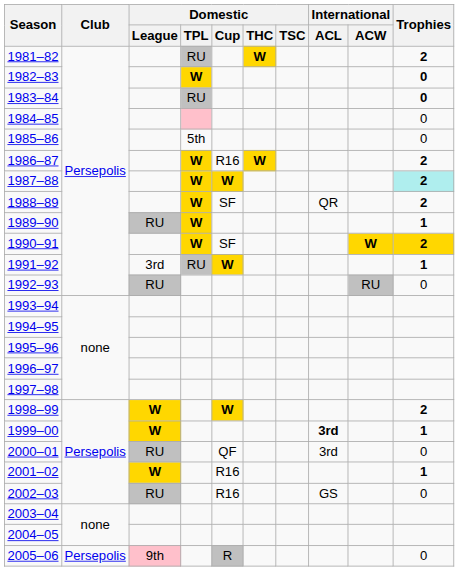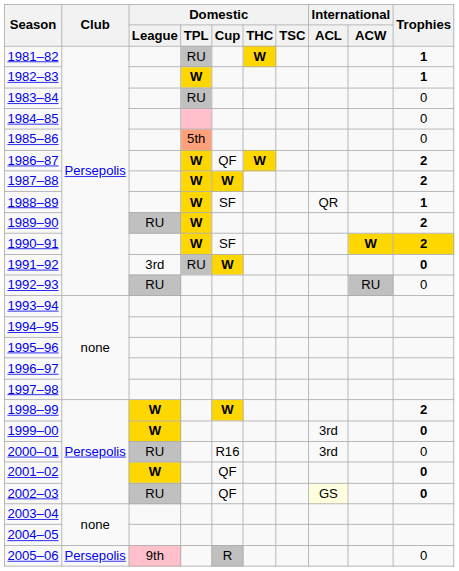 <table class="wikitable" style="text-align:center;">
 <tr style="background:#f0f6ff;">
 <th rowspan=2>Season</th>
 <th rowspan=2>Club</th>
 <th colspan=5>Domestic</th>
 <th colspan=2>International</th>
 <th rowspan=2>Trophies</th>
 </tr>
 <tr>
 <th>League</th>
 <th>TPL</th>
 <th>Cup</th>
 <th>THC</th>
 <th>TSC</th>
 <th>ACL</th>
 <th>ACW</th>
 </tr>
 <tr>
 <td><a href='#'>1981–82</a></td>
 <td rowspan=12><a href='#'>Persepolis</a></td>
 <td></td>
 <td style="background:silver;">RU</td>
 <td></td>
 <td bgcolor=gold><strong>W</strong></td>
 <td></td>
 <td></td>
 <td></td>
-<td><strong>2</strong></td>
+<td><strong>1</strong></td>
 </tr>
 <tr>
 <td><a href='#'>1982–83</a></td>
 <td></td>
 <td bgcolor=gold><strong>W</strong></td>
 <td></td>
 <td></td>
 <td></td>
 <td></td>
 <td></td>
-<td><strong>0</strong></td>
+<td><strong>1</strong></td>
 </tr>
 <tr>
 <td><a href='#'>1983–84</a></td>
 <td></td>
 <td style="background:silver;">RU</td>
 <td></td>
 <td></td>
 <td></td>
 <td></td>
 <td></td>
-<td><strong>0</strong></td>
+<td>0</td>
 </tr>
 <tr>
 <td><a href='#'>1984–85</a></td>
 <td></td>
 <td bgcolor=pink></td>
 <td></td>
 <td></td>
 <td></td>
 <td></td>
 <td></td>
 <td>0</td>
 </tr>
 <tr>
 <td><a href='#'>1985–86</a></td>
 <td></td>
-<td>5th</td>
+<td style="background: lightsalmon;">5th</td>
 <td></td>
 <td></td>
 <td></td>
 <td></td>
 <td></td>
 <td>0</td>
 </tr>
 <tr>
 <td><a href='#'>1986–87</a></td>
 <td></td>
 <td bgcolor=gold><strong>W</strong></td>
-<td>R16</td>
+<td>QF</td>
 <td bgcolor=gold><strong>W</strong></td>
 <td></td>
 <td></td>
 <td></td>
 <td><strong>2</strong></td>
 </tr>
 <tr>
 <td><a href='#'>1987–88</a></td>
 <td></td>
 <td bgcolor=gold><strong>W</strong></td>
 <td bgcolor=gold><strong>W</strong></td>
 <td></td>
 <td></td>
 <td></td>
 <td></td>
-<td style="background: paleturquoise;"><strong>2</strong></td>
+<td><strong>2</strong></td>
 </tr>
 <tr>
 <td><a href='#'>1988–89</a></td>
 <td></td>
 <td bgcolor=gold><strong>W</strong></td>
 <td style="background:bronze;">SF</td>
 <td></td>
 <td></td>
 <td>QR</td>
 <td></td>
-<td><strong>2</strong></td>
+<td><strong>1</strong></td>
 </tr>
 <tr>
 <td><a href='#'>1989–90</a></td>
 <td style="background:silver;">RU</td>
 <td bgcolor=gold><strong>W</strong></td>
 <td></td>
 <td></td>
 <td></td>
 <td></td>
 <td></td>
-<td><strong>1</strong></td>
+<td><strong>2</strong></td>
 </tr>
 <tr>
 <td><a href='#'>1990–91</a></td>
 <td></td>
 <td bgcolor=gold><strong>W</strong></td>
 <td style="background:bronze;">SF</td>
 <td></td>
 <td></td>
 <td></td>
 <td bgcolor=gold><strong>W</strong></td>
 <td style="background: gold;"><strong>2</strong></td>
 </tr>
 <tr>
 <td><a href='#'>1991–92</a></td>
 <td style="background:bronze;">3rd</td>
 <td style="background:silver;">RU</td>
 <td bgcolor=gold><strong>W</strong></td>
 <td></td>
 <td></td>
 <td></td>
 <td></td>
-<td><strong>1</strong></td>
+<td><strong>0</strong></td>
 </tr>
 <tr>
 <td><a href='#'>1992–93</a></td>
 <td style="background:silver;">RU</td>
 <td></td>
 <td></td>
 <td></td>
 <td></td>
 <td></td>
 <td style="background:silver;">RU</td>
 <td>0</td>
 </tr>
 <tr>
 <td><a href='#'>1993–94</a></td>
 <td rowspan=5>none</td>
 <td></td>
 <td></td>
 <td></td>
 <td></td>
 <td></td>
 <td></td>
 <td></td>
 <td></td>
 </tr>
 <tr>
 <td><a href='#'>1994–95</a></td>
 <td></td>
 <td></td>
 <td></td>
 <td></td>
 <td></td>
 <td></td>
 <td></td>
 <td></td>
 </tr>
 <tr>
 <td><a href='#'>1995–96</a></td>
 <td></td>
 <td></td>
 <td></td>
 <td></td>
 <td></td>
 <td></td>
 <td></td>
 <td></td>
 </tr>
 <tr>
 <td><a href='#'>1996–97</a></td>
 <td></td>
 <td></td>
 <td></td>
 <td></td>
 <td></td>
 <td></td>
 <td></td>
 <td></td>
 </tr>
 <tr>
 <td><a href='#'>1997–98</a></td>
 <td></td>
 <td></td>
 <td></td>
 <td></td>
 <td></td>
 <td></td>
 <td></td>
 <td></td>
 </tr>
 <tr>
 <td><a href='#'>1998–99</a></td>
 <td rowspan=5><a href='#'>Persepolis</a></td>
 <td bgcolor=gold><strong>W</strong></td>
 <td></td>
 <td bgcolor=gold><strong>W</strong></td>
 <td></td>
 <td></td>
 <td></td>
 <td></td>
 <td><strong>2</strong></td>
 </tr>
 <tr>
 <td><a href='#'>1999–00</a></td>
 <td bgcolor=gold><strong>W</strong></td>
 <td></td>
 <td></td>
 <td></td>
 <td></td>
-<td style="background:bronze;"><strong>3rd</strong></td>
+<td style="background:bronze;">3rd</td>
 <td></td>
-<td><strong>1</strong></td>
+<td><strong>0</strong></td>
 </tr>
 <tr>
 <td><a href='#'>2000–01</a></td>
 <td style="background:silver;">RU</td>
 <td></td>
-<td>QF</td>
+<td>R16</td>
 <td></td>
 <td></td>
 <td style="background:bronze;">3rd</td>
 <td></td>
 <td>0</td>
 </tr>
 <tr>
 <td><a href='#'>2001–02</a></td>
 <td bgcolor=gold><strong>W</strong></td>
 <td></td>
-<td>R16</td>
+<td>QF</td>
 <td></td>
 <td></td>
 <td></td>
 <td></td>
-<td><strong>1</strong></td>
+<td><strong>0</strong></td>
 </tr>
 <tr>
 <td><a href='#'>2002–03</a></td>
 <td style="background:silver;">RU</td>
 <td></td>
-<td>R16</td>
+<td>QF</td>
 <td></td>
 <td></td>
-<td>GS</td>
+<td style="background: lightyellow;">GS</td>
 <td></td>
-<td>0</td>
+<td><strong>0</strong></td>
 </tr>
 <tr>
 <td><a href='#'>2003–04</a></td>
 <td rowspan=2>none</td>
 <td></td>
 <td></td>
 <td></td>
 <td></td>
 <td></td>
 <td></td>
 <td></td>
 <td></td>
 </tr>
 <tr>
 <td><a href='#'>2004–05</a></td>
 <td></td>
 <td></td>
 <td></td>
 <td></td>
 <td></td>
 <td></td>
 <td></td>
 <td></td>
 </tr>
 <tr>
 <td><a href='#'>2005–06</a></td>
 <td><a href='#'>Persepolis</a></td>
 <td bgcolor=pink>9th</td>
 <td></td>
 <td style="background:silver;">R</td>
 <td></td>
 <td></td>
 <td></td>
 <td></td>
 <td>0</td>
 </tr>
 </table>
